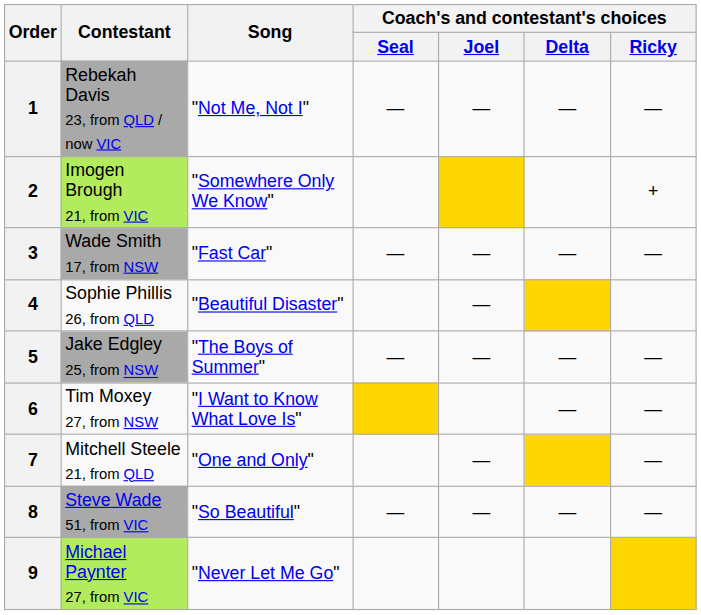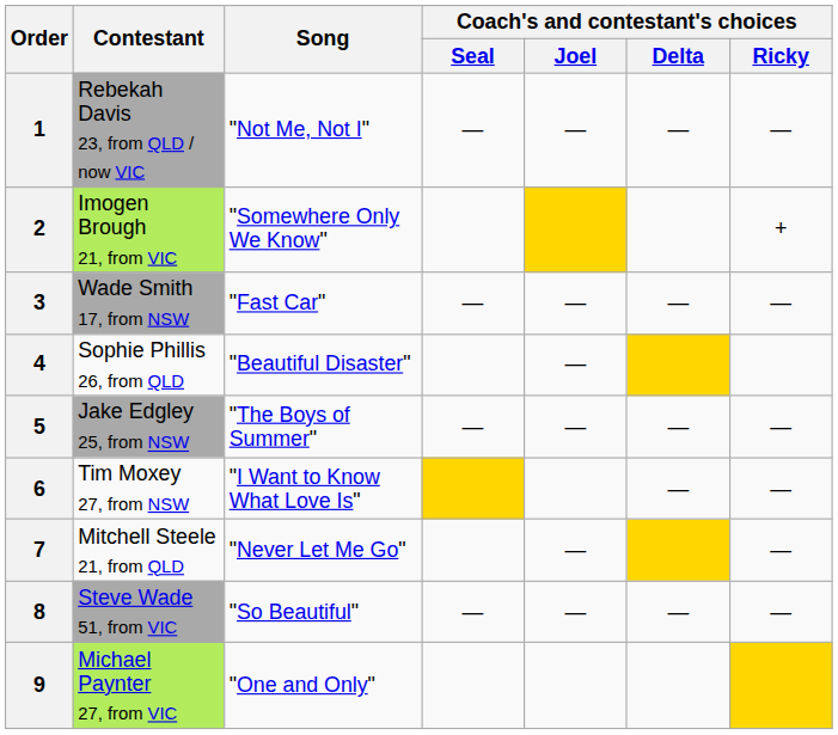 <table class="wikitable" style="width:100%;">
 <tr>
 <th rowspan=2>Order</th>
 <th rowspan=2>Contestant</th>
 <th rowspan=2>Song</th>
 <th colspan=4>Coach's and contestant's choices</th>
 </tr>
 <tr>
 <th width="70"><a href='#'>Seal</a></th>
 <th width="70"><a href='#'>Joel</a></th>
 <th width="70"><a href='#'>Delta</a></th>
 <th width="70"><a href='#'>Ricky</a></th>
 </tr>
 <tr>
 <th>1</th>
 <td style="background:darkgrey;">Rebekah Davis<br><sub>23, from <a href='#'>QLD</a> / now <a href='#'>VIC</a></sub></td>
 <td>"<a href='#'>Not Me, Not I</a>"</td>
 <td align="center">—</td>
 <td align="center">—</td>
 <td align="center">—</td>
 <td align="center">—</td>
 </tr>
 <tr>
 <th>2</th>
 <td style="background:#B2EC5D;">Imogen Brough<br><sub>21, from <a href='#'>VIC</a></sub></td>
 <td>"<a href='#'>Somewhere Only We Know</a>"</td>
 <td style="text-align:center;"></td>
 <td style="background:gold;text-align:center;"></td>
 <td style="text-align:center;"></td>
 <td style="text-align:center;">+</td>
 </tr>
 <tr>
 <th>3</th>
 <td style="background:darkgrey;">Wade Smith<br><sub>17, from <a href='#'>NSW</a></sub></td>
 <td>"<a href='#'>Fast Car</a>"</td>
 <td align="center">—</td>
 <td align="center">—</td>
 <td align="center">—</td>
 <td align="center">—</td>
 </tr>
 <tr>
 <th>4</th>
 <td>Sophie Phillis<br><sub>26, from <a href='#'>QLD</a></sub></td>
 <td>"<a href='#'>Beautiful Disaster</a>"</td>
 <td style="text-align:center;"></td>
 <td align="center">—</td>
 <td style="background:gold;text-align:center;"></td>
 <td style="text-align:center;"></td>
 </tr>
 <tr>
 <th>5</th>
 <td style="background:darkgrey;">Jake Edgley<br><sub>25, from <a href='#'>NSW</a></sub></td>
 <td>"<a href='#'>The Boys of Summer</a>"</td>
 <td align="center">—</td>
 <td align="center">—</td>
 <td align="center">—</td>
 <td align="center">—</td>
 </tr>
 <tr>
 <th>6</th>
 <td>Tim Moxey<br><sub>27, from <a href='#'>NSW</a></sub></td>
 <td>"<a href='#'>I Want to Know What Love Is</a>"</td>
 <td style="background:gold;text-align:center;"></td>
 <td style="text-align:center;"></td>
 <td align="center">—</td>
 <td align="center">—</td>
 </tr>
 <tr>
 <th>7</th>
 <td>Mitchell Steele<br><sub>21, from <a href='#'>QLD</a></sub></td>
-<td>"<a href='#'>One and Only</a>"</td>
+<td>"<a href='#'>Never Let Me Go</a>"</td>
 <td style="text-align:center;"></td>
 <td align="center">—</td>
 <td style="background:gold;text-align:center;"></td>
 <td align="center">—</td>
 </tr>
 <tr>
 <th>8</th>
 <td style="background:darkgrey;"><a href='#'>Steve Wade</a><br><sub>51, from <a href='#'>VIC</a></sub></td>
 <td>"<a href='#'>So Beautiful</a>"</td>
 <td align="center">—</td>
 <td align="center">—</td>
 <td align="center">—</td>
 <td align="center">—</td>
 </tr>
 <tr>
 <th>9</th>
 <td style="background:#B2EC5D;"><a href='#'>Michael Paynter</a><br><sub>27, from <a href='#'>VIC</a></sub></td>
-<td>"<a href='#'>Never Let Me Go</a>"</td>
+<td>"<a href='#'>One and Only</a>"</td>
 <td style="text-align:center;"></td>
 <td style="text-align:center;"></td>
 <td style="text-align:center;"></td>
 <td style="background:gold;text-align:center;"></td>
 </tr>
 </table>
